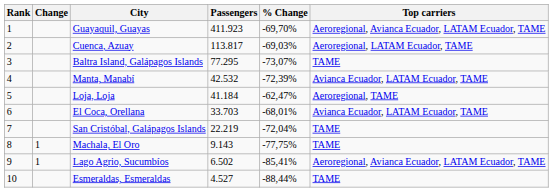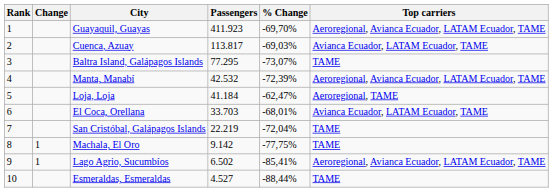 <table class="wikitable sortable" style="font-size: 85%" width= align=>
 <tr>
 <th>Rank</th>
 <th>Change</th>
 <th>City</th>
 <th>Passengers</th>
 <th>% Change</th>
 <th>Top carriers</th>
 </tr>
 <tr>
 <td>1</td>
 <td></td>
 <td><a href='#'>Guayaquil, Guayas</a></td>
 <td>411.923</td>
 <td> -69,70%</td>
 <td><a href='#'>Aeroregional</a>, <a href='#'>Avianca Ecuador</a>, <a href='#'>LATAM Ecuador</a>, <a href='#'>TAME</a></td>
 </tr>
 <tr>
 <td>2</td>
 <td></td>
 <td><a href='#'>Cuenca, Azuay</a></td>
 <td>113.817</td>
 <td> -69,03%</td>
-<td><a href='#'>Aeroregional</a>, <a href='#'>LATAM Ecuador</a>, <a href='#'>TAME</a></td>
+<td><a href='#'>Avianca Ecuador</a>, <a href='#'>LATAM Ecuador</a>, <a href='#'>TAME</a></td>
 </tr>
 <tr>
 <td>3</td>
 <td></td>
 <td><a href='#'>Baltra Island, Galápagos Islands</a></td>
 <td>77.295</td>
 <td> -73,07%</td>
 <td><a href='#'>TAME</a></td>
 </tr>
 <tr>
 <td>4</td>
 <td></td>
 <td><a href='#'>Manta, Manabí</a></td>
 <td>42.532</td>
 <td> -72,39%</td>
-<td><a href='#'>Avianca Ecuador</a>, <a href='#'>LATAM Ecuador</a>, <a href='#'>TAME</a></td>
+<td><a href='#'>Aeroregional</a>, <a href='#'>Avianca Ecuador</a>, <a href='#'>LATAM Ecuador</a>, <a href='#'>TAME</a></td>
 </tr>
 <tr>
 <td>5</td>
 <td></td>
 <td><a href='#'>Loja, Loja</a></td>
 <td>41.184</td>
 <td> -62,47%</td>
 <td><a href='#'>Aeroregional</a>, <a href='#'>TAME</a></td>
 </tr>
 <tr>
 <td>6</td>
 <td></td>
 <td><a href='#'>El Coca, Orellana</a></td>
 <td>33.703</td>
 <td> -68,01%</td>
 <td><a href='#'>Avianca Ecuador</a>, <a href='#'>LATAM Ecuador</a>, <a href='#'>TAME</a></td>
 </tr>
 <tr>
 <td>7</td>
 <td></td>
 <td><a href='#'>San Cristóbal, Galápagos Islands</a></td>
 <td>22.219</td>
 <td> -72,04%</td>
 <td><a href='#'>TAME</a></td>
 </tr>
 <tr>
 <td>8</td>
 <td> 1</td>
 <td><a href='#'>Machala, El Oro</a></td>
-<td>9.143</td>
+<td>9.142</td>
 <td> -77,75%</td>
 <td><a href='#'>TAME</a></td>
 </tr>
 <tr>
 <td>9</td>
 <td> 1</td>
 <td><a href='#'>Lago Agrio, Sucumbíos</a></td>
 <td>6.502</td>
 <td> -85,41%</td>
 <td><a href='#'>Aeroregional</a>, <a href='#'>Avianca Ecuador</a>, <a href='#'>LATAM Ecuador</a>, <a href='#'>TAME</a></td>
 </tr>
 <tr>
 <td>10</td>
 <td></td>
 <td><a href='#'>Esmeraldas, Esmeraldas</a></td>
 <td>4.527</td>
 <td> -88,44%</td>
 <td><a href='#'>TAME</a></td>
 </tr>
 </table>
